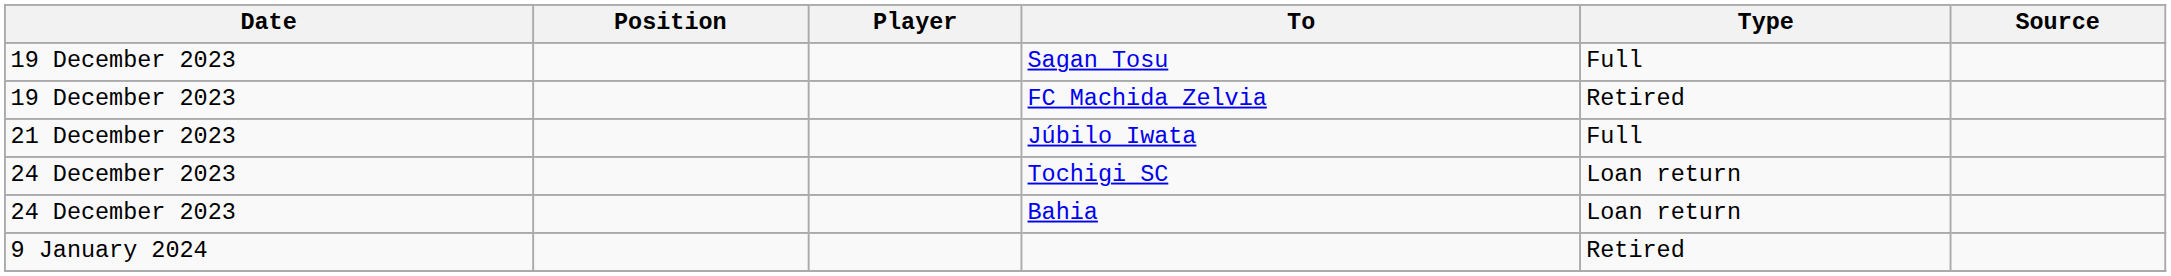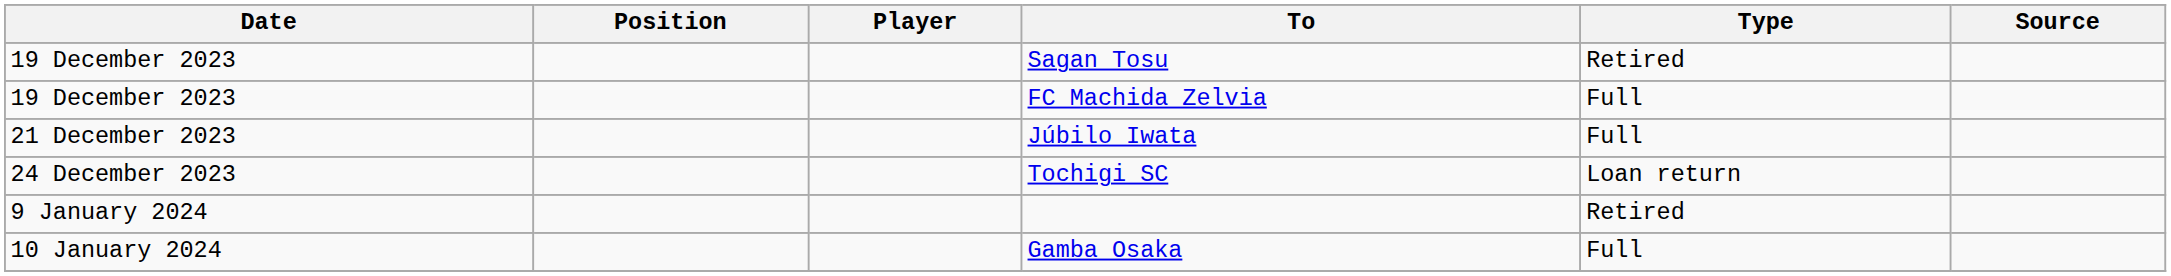 <table class="wikitable sortable" style="width:90%; text-align:center; font-size:95%; text-align:left;">
 <tr>
 <th>Date</th>
 <th>Position</th>
 <th>Player</th>
 <th>To</th>
 <th>Type</th>
 <th>Source</th>
 </tr>
 <tr>
 <td>19 December 2023</td>
 <td></td>
 <td></td>
 <td> <a href='#'>Sagan Tosu</a></td>
-<td>Full</td>
+<td>Retired</td>
 <td></td>
 </tr>
 <tr>
 <td>19 December 2023</td>
 <td></td>
 <td></td>
 <td> <a href='#'>FC Machida Zelvia</a></td>
-<td>Retired</td>
+<td>Full</td>
 <td></td>
 </tr>
 <tr>
 <td>21 December 2023</td>
 <td></td>
 <td></td>
 <td> <a href='#'>Júbilo Iwata</a></td>
 <td>Full</td>
 <td></td>
 </tr>
 <tr>
 <td>24 December 2023</td>
 <td></td>
 <td></td>
 <td> <a href='#'>Tochigi SC</a></td>
 <td>Loan return</td>
 <td></td>
 </tr>
 <tr>
-<td>24 December 2023</td>
-<td></td>
-<td></td>
-<td> <a href='#'>Bahia</a></td>
-<td>Loan return</td>
-<td></td>
-</tr>
-<tr>
 <td>9 January 2024</td>
 <td></td>
 <td></td>
 <td></td>
 <td>Retired</td>
 <td></td>
 </tr>
 <tr>
+<td>10 January 2024</td>
+<td></td>
+<td></td>
+<td> <a href='#'>Gamba Osaka</a></td>
+<td>Full</td>
+<td></td>
+</tr>
+<tr>
 </tr>
 </table>
